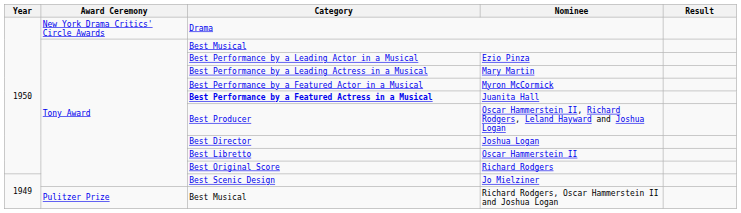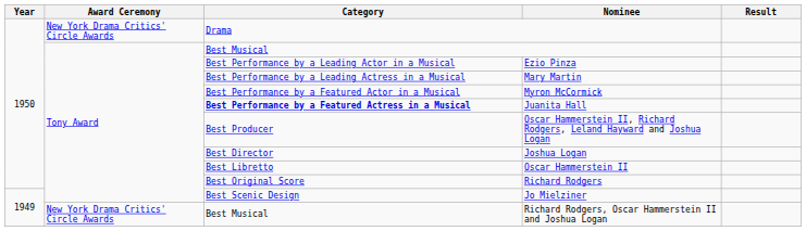 <table class="wikitable" width="95%">
 <tr>
 <th width="5%">Year</th>
 <th width="20%">Award Ceremony</th>
 <th width="40%">Category</th>
 <th width="25%">Nominee</th>
 <th width="10%">Result</th>
 </tr>
 <tr>
 <td rowspan="10" align="center">1950</td>
 <td><a href='#'>New York Drama Critics' Circle Awards</a></td>
 <td colspan="2"><a href='#'>Drama</a></td>
 <td></td>
 </tr>
 <tr>
 <td rowspan="10"><a href='#'>Tony Award</a></td>
 <td colspan="2"><a href='#'>Best Musical</a></td>
 <td></td>
 </tr>
 <tr>
 <td><a href='#'>Best Performance by a Leading Actor in a Musical</a></td>
 <td><a href='#'>Ezio Pinza</a></td>
 <td></td>
 </tr>
 <tr>
 <td><a href='#'>Best Performance by a Leading Actress in a Musical</a></td>
 <td><a href='#'>Mary Martin</a></td>
 <td></td>
 </tr>
 <tr>
 <td><a href='#'>Best Performance by a Featured Actor in a Musical</a></td>
 <td><a href='#'>Myron McCormick</a></td>
 <td></td>
 </tr>
 <tr>
 <td><strong><a href='#'>Best Performance by a Featured Actress in a Musical</a></strong></td>
 <td><a href='#'>Juanita Hall</a></td>
 <td></td>
 </tr>
 <tr>
 <td><a href='#'>Best Producer</a></td>
 <td><a href='#'>Oscar Hammerstein II</a>, <a href='#'>Richard Rodgers</a>, <a href='#'>Leland Hayward</a> and <a href='#'>Joshua Logan</a></td>
 <td></td>
 </tr>
 <tr>
 <td><a href='#'>Best Director</a></td>
 <td><a href='#'>Joshua Logan</a></td>
 <td></td>
 </tr>
 <tr>
 <td><a href='#'>Best Libretto</a></td>
 <td><a href='#'>Oscar Hammerstein II</a></td>
 <td></td>
 </tr>
 <tr>
 <td><a href='#'>Best Original Score</a></td>
 <td><a href='#'>Richard Rodgers</a></td>
 <td></td>
 </tr>
 <tr>
 <td rowspan="2" align="center">1949</td>
 <td><a href='#'>Best Scenic Design</a></td>
 <td><a href='#'>Jo Mielziner</a></td>
 <td></td>
 </tr>
 <tr>
-<td><a href='#'>Pulitzer Prize</a></td>
+<td><a href='#'>New York Drama Critics' Circle Awards</a></td>
 <td>Best Musical</td>
 <td>Richard Rodgers, Oscar Hammerstein II and Joshua Logan</td>
 <td></td>
 </tr>
 </table>
